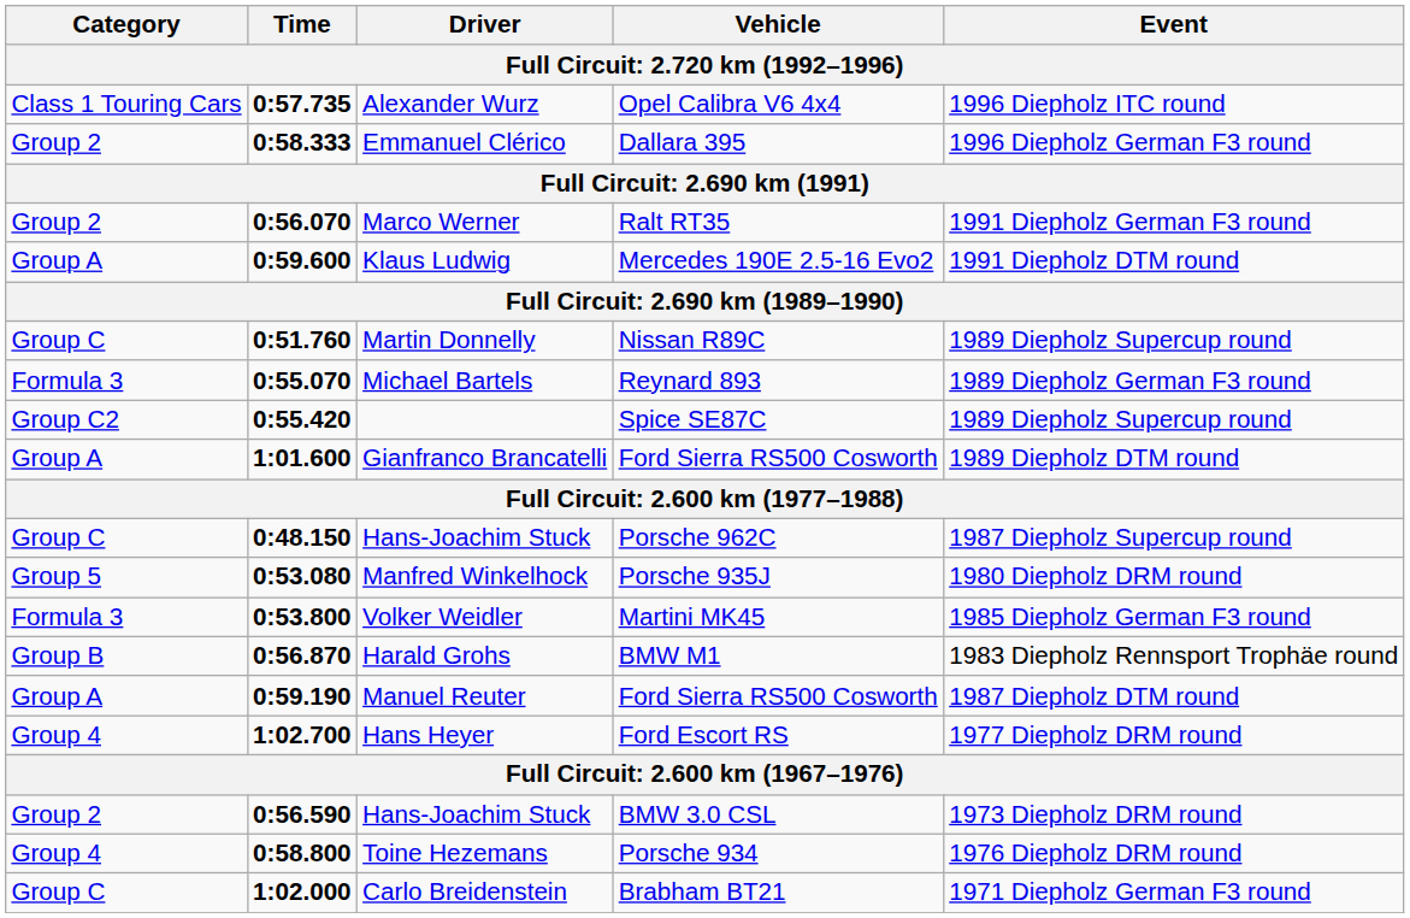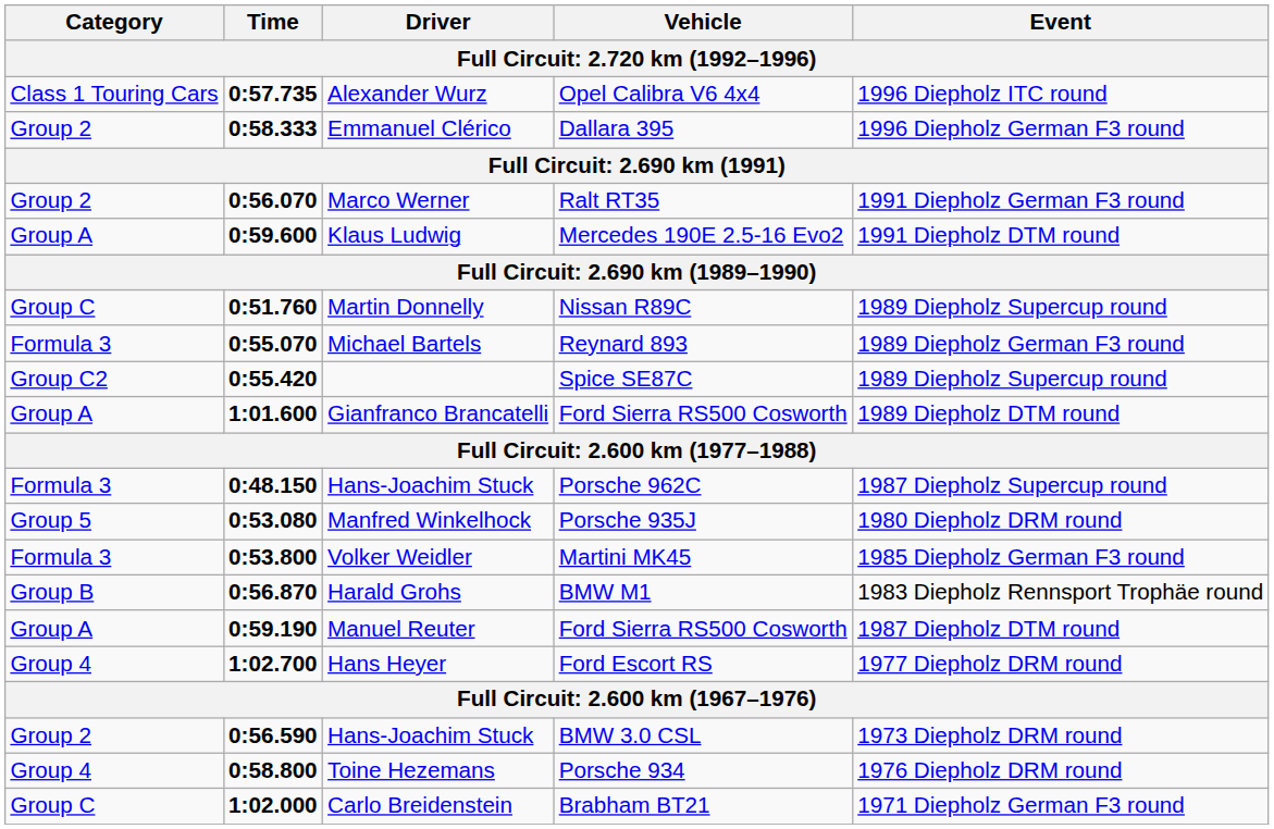 <table class="wikitable">
 <tr>
 <th>Category</th>
 <th>Time</th>
 <th>Driver</th>
 <th>Vehicle</th>
 <th>Event</th>
 </tr>
 <tr>
 <th colspan=5>Full Circuit: 2.720 km (1992–1996)</th>
 </tr>
 <tr>
 <td><a href='#'>Class 1 Touring Cars</a></td>
 <td><strong>0:57.735</strong></td>
 <td><a href='#'>Alexander Wurz</a></td>
 <td><a href='#'>Opel Calibra V6 4x4</a></td>
 <td><a href='#'>1996 Diepholz ITC round</a></td>
 </tr>
 <tr>
 <td><a href='#'>Group 2</a></td>
 <td><strong>0:58.333</strong></td>
 <td><a href='#'>Emmanuel Clérico</a></td>
 <td><a href='#'>Dallara 395</a></td>
 <td><a href='#'>1996 Diepholz German F3 round</a></td>
 </tr>
 <tr>
 <th colspan=5>Full Circuit: 2.690 km (1991)</th>
 </tr>
 <tr>
 <td><a href='#'>Group 2</a></td>
 <td><strong>0:56.070</strong></td>
 <td><a href='#'>Marco Werner</a></td>
 <td><a href='#'>Ralt RT35</a></td>
 <td><a href='#'>1991 Diepholz German F3 round</a></td>
 </tr>
 <tr>
 <td><a href='#'>Group A</a></td>
 <td><strong>0:59.600</strong></td>
 <td><a href='#'>Klaus Ludwig</a></td>
 <td><a href='#'>Mercedes 190E 2.5-16 Evo2</a></td>
 <td><a href='#'>1991 Diepholz DTM round</a></td>
 </tr>
 <tr>
 <th colspan=5>Full Circuit: 2.690 km (1989–1990)</th>
 </tr>
 <tr>
 <td><a href='#'>Group C</a></td>
 <td><strong>0:51.760</strong></td>
 <td><a href='#'>Martin Donnelly</a></td>
 <td><a href='#'>Nissan R89C</a></td>
 <td><a href='#'>1989 Diepholz Supercup round</a></td>
 </tr>
 <tr>
 <td><a href='#'>Formula 3</a></td>
 <td><strong>0:55.070</strong></td>
 <td><a href='#'>Michael Bartels</a></td>
 <td><a href='#'>Reynard 893</a></td>
 <td><a href='#'>1989 Diepholz German F3 round</a></td>
 </tr>
 <tr>
 <td><a href='#'>Group C2</a></td>
 <td><strong>0:55.420</strong></td>
 <td></td>
 <td><a href='#'>Spice SE87C</a></td>
 <td><a href='#'>1989 Diepholz Supercup round</a></td>
 </tr>
 <tr>
 <td><a href='#'>Group A</a></td>
 <td><strong>1:01.600</strong></td>
 <td><a href='#'>Gianfranco Brancatelli</a></td>
 <td><a href='#'>Ford Sierra RS500 Cosworth</a></td>
 <td><a href='#'>1989 Diepholz DTM round</a></td>
 </tr>
 <tr>
 <th colspan=5>Full Circuit: 2.600 km (1977–1988)</th>
 </tr>
 <tr>
-<td><a href='#'>Group C</a></td>
+<td><a href='#'>Formula 3</a></td>
 <td><strong>0:48.150</strong></td>
 <td><a href='#'>Hans-Joachim Stuck</a></td>
 <td><a href='#'>Porsche 962C</a></td>
 <td><a href='#'>1987 Diepholz Supercup round</a></td>
 </tr>
 <tr>
 <td><a href='#'>Group 5</a></td>
 <td><strong>0:53.080</strong></td>
 <td><a href='#'>Manfred Winkelhock</a></td>
 <td><a href='#'>Porsche 935J</a></td>
 <td><a href='#'>1980 Diepholz DRM round</a></td>
 </tr>
 <tr>
 <td><a href='#'>Formula 3</a></td>
 <td><strong>0:53.800</strong></td>
 <td><a href='#'>Volker Weidler</a></td>
 <td><a href='#'>Martini MK45</a></td>
 <td><a href='#'>1985 Diepholz German F3 round</a></td>
 </tr>
 <tr>
 <td><a href='#'>Group B</a></td>
 <td><strong>0:56.870</strong></td>
 <td><a href='#'>Harald Grohs</a></td>
 <td><a href='#'>BMW M1</a></td>
 <td>1983 Diepholz Rennsport Trophäe round</td>
 </tr>
 <tr>
 <td><a href='#'>Group A</a></td>
 <td><strong>0:59.190</strong></td>
 <td><a href='#'>Manuel Reuter</a></td>
 <td><a href='#'>Ford Sierra RS500 Cosworth</a></td>
 <td><a href='#'>1987 Diepholz DTM round</a></td>
 </tr>
 <tr>
 <td><a href='#'>Group 4</a></td>
 <td><strong>1:02.700</strong></td>
 <td><a href='#'>Hans Heyer</a></td>
 <td><a href='#'>Ford Escort RS</a></td>
 <td><a href='#'>1977 Diepholz DRM round</a></td>
 </tr>
 <tr>
 <th colspan=5>Full Circuit: 2.600 km (1967–1976)</th>
 </tr>
 <tr>
 <td><a href='#'>Group 2</a></td>
 <td><strong>0:56.590</strong></td>
 <td><a href='#'>Hans-Joachim Stuck</a></td>
 <td><a href='#'>BMW 3.0 CSL</a></td>
 <td><a href='#'>1973 Diepholz DRM round</a></td>
 </tr>
 <tr>
 <td><a href='#'>Group 4</a></td>
 <td><strong>0:58.800</strong></td>
 <td><a href='#'>Toine Hezemans</a></td>
 <td><a href='#'>Porsche 934</a></td>
 <td><a href='#'>1976 Diepholz DRM round</a></td>
 </tr>
 <tr>
 <td><a href='#'>Group C</a></td>
 <td><strong>1:02.000</strong></td>
 <td><a href='#'>Carlo Breidenstein</a></td>
 <td><a href='#'>Brabham BT21</a></td>
 <td><a href='#'>1971 Diepholz German F3 round</a></td>
 </tr>
 <tr>
 </tr>
 </table>
